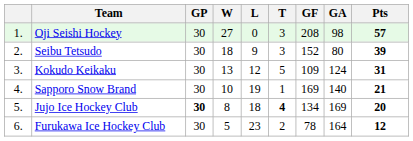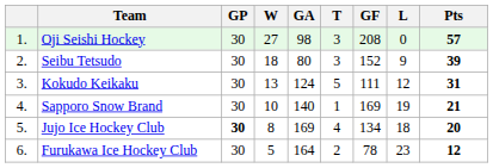 <table class="wikitable">
 <tr>
 <th width="30"></th>
 <th width="200">Team</th>
 <th width="30">GP</th>
 <th width="30">W</th>
-<th width="30">L</th>
+<th width="30">GA</th>
 <th width="30">T</th>
 <th width="30">GF</th>
-<th width="30">GA</th>
+<th width="30">L</th>
 <th width="70">Pts</th>
 </tr>
 <tr bgcolor="#e6fae6" align="center">
 <td>1.</td>
 <td align="left"><a href='#'>Oji Seishi Hockey</a></td>
 <td>30</td>
 <td>27</td>
-<td>0</td>
+<td>98</td>
 <td>3</td>
 <td>208</td>
-<td>98</td>
+<td>0</td>
 <td><strong>57</strong></td>
 </tr>
 <tr bgcolor="#FFFFFF" align="center">
 <td>2.</td>
 <td align="left"><a href='#'>Seibu Tetsudo</a></td>
 <td>30</td>
 <td>18</td>
-<td>9</td>
+<td>80</td>
 <td>3</td>
 <td>152</td>
-<td>80</td>
+<td>9</td>
 <td><strong>39</strong></td>
 </tr>
 <tr bgcolor="#FFFFFF" align="center">
 <td>3.</td>
 <td align="left"><a href='#'>Kokudo Keikaku</a></td>
 <td>30</td>
 <td>13</td>
+<td>124</td>
+<td>5</td>
+<td>111</td>
 <td>12</td>
-<td>5</td>
-<td>109</td>
-<td>124</td>
 <td><strong>31</strong></td>
 </tr>
 <tr bgcolor="#FFFFFF" align="center">
 <td>4.</td>
 <td align="left"><a href='#'>Sapporo Snow Brand</a></td>
 <td>30</td>
 <td>10</td>
-<td>19</td>
+<td>140</td>
 <td>1</td>
 <td>169</td>
-<td>140</td>
+<td>19</td>
 <td><strong>21</strong></td>
 </tr>
 <tr bgcolor="#FFFFFF" align="center">
 <td>5.</td>
 <td align="left"><a href='#'>Jujo Ice Hockey Club</a></td>
 <td><strong>30</strong></td>
 <td>8</td>
+<td>169</td>
+<td>4</td>
+<td>134</td>
 <td>18</td>
-<td><strong>4</strong></td>
-<td>134</td>
-<td>169</td>
 <td><strong>20</strong></td>
 </tr>
 <tr bgcolor="#FFFFFF" align="center">
 <td>6.</td>
 <td align="left"><a href='#'>Furukawa Ice Hockey Club</a></td>
 <td>30</td>
 <td>5</td>
-<td>23</td>
+<td>164</td>
 <td>2</td>
 <td>78</td>
-<td>164</td>
+<td>23</td>
 <td><strong>12</strong></td>
 </tr>
 </table>
